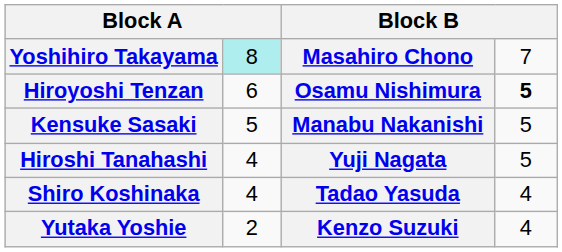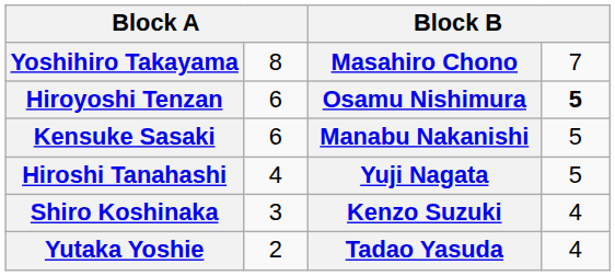 <table class="wikitable" style="margin: 1em auto 1em auto;text-align:center">
 <tr>
 <th colspan="2" style="width:50%">Block A</th>
 <th colspan="2" style="width:50%">Block B</th>
 </tr>
 <tr>
 <th><a href='#'>Yoshihiro Takayama</a></th>
-<td style="background: paleturquoise; width:35px">8</td>
+<td style="width:35px">8</td>
 <th><a href='#'>Masahiro Chono</a></th>
 <td style="width:35px">7</td>
 </tr>
 <tr>
 <th><a href='#'>Hiroyoshi Tenzan</a></th>
 <td>6</td>
 <th><a href='#'>Osamu Nishimura</a></th>
 <td><strong>5</strong></td>
 </tr>
 <tr>
 <th><a href='#'>Kensuke Sasaki</a></th>
-<td>5</td>
+<td>6</td>
 <th><a href='#'>Manabu Nakanishi</a></th>
 <td>5</td>
 </tr>
 <tr>
 <th><a href='#'>Hiroshi Tanahashi</a></th>
 <td>4</td>
 <th><a href='#'>Yuji Nagata</a></th>
 <td>5</td>
 </tr>
 <tr>
 <th><a href='#'>Shiro Koshinaka</a></th>
-<td>4</td>
-<th><a href='#'>Tadao Yasuda</a></th>
+<td>3</td>
+<th><a href='#'>Kenzo Suzuki</a></th>
 <td>4</td>
 </tr>
 <tr>
 <th><a href='#'>Yutaka Yoshie</a></th>
 <td>2</td>
-<th><a href='#'>Kenzo Suzuki</a></th>
+<th><a href='#'>Tadao Yasuda</a></th>
 <td>4</td>
 </tr>
 </table>
